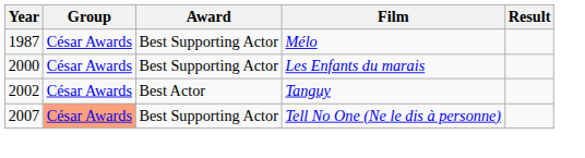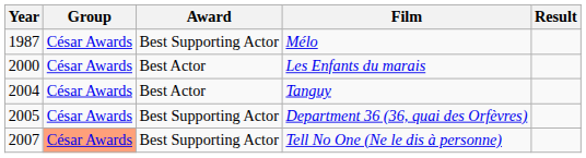 <table style="font-size: 100%;" class="wikitable">
 <tr>
 <th>Year</th>
 <th>Group</th>
 <th>Award</th>
 <th>Film</th>
 <th>Result</th>
 </tr>
 <tr>
 <td>1987</td>
 <td><a href='#'>César Awards</a></td>
 <td>Best Supporting Actor</td>
 <td><em><a href='#'>Mélo</a></em></td>
 <td></td>
 </tr>
 <tr>
 <td>2000</td>
 <td><a href='#'>César Awards</a></td>
-<td>Best Supporting Actor</td>
+<td>Best Actor</td>
 <td><em><a href='#'>Les Enfants du marais</a></em></td>
 <td></td>
 </tr>
 <tr>
-<td>2002</td>
+<td>2004</td>
 <td><a href='#'>César Awards</a></td>
 <td>Best Actor</td>
 <td><em><a href='#'>Tanguy</a></em></td>
+<td></td>
+</tr>
+<tr>
+<td>2005</td>
+<td><a href='#'>César Awards</a></td>
+<td>Best Supporting Actor</td>
+<td><em><a href='#'>Department 36 (36, quai des Orfèvres)</a></em></td>
 <td></td>
 </tr>
 <tr>
 <td>2007</td>
 <td style="background: lightsalmon;"><a href='#'>César Awards</a></td>
 <td>Best Supporting Actor</td>
 <td><em><a href='#'>Tell No One (Ne le dis à personne)</a></em></td>
 <td></td>
 </tr>
 </table>
